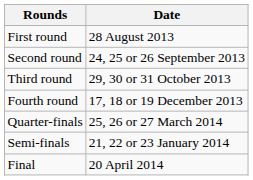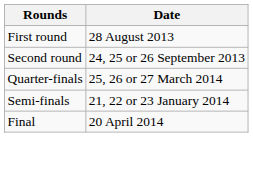 <table class="wikitable">
 <tr>
 <th>Rounds</th>
 <th>Date</th>
 </tr>
 <tr>
 <td>First round</td>
 <td>28 August 2013</td>
 </tr>
 <tr>
 <td>Second round</td>
 <td>24, 25 or 26 September 2013</td>
 </tr>
 <tr>
-<td>Third round</td>
-<td>29, 30 or 31 October 2013</td>
-</tr>
-<tr>
-<td>Fourth round</td>
-<td>17, 18 or 19 December 2013</td>
-</tr>
-<tr>
 <td>Quarter-finals</td>
 <td>25, 26 or 27 March 2014</td>
 </tr>
 <tr>
 <td>Semi-finals</td>
 <td>21, 22 or 23 January 2014</td>
 </tr>
 <tr>
 <td>Final</td>
 <td>20 April 2014</td>
 </tr>
 </table>
